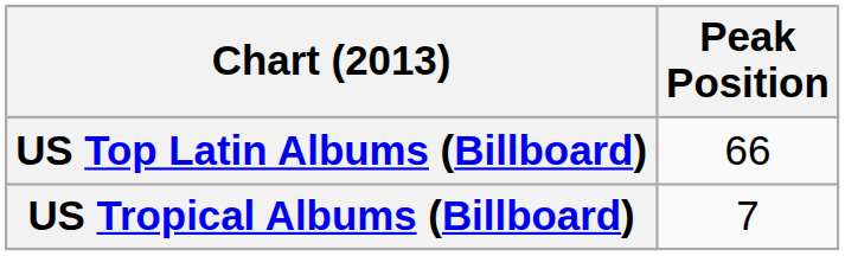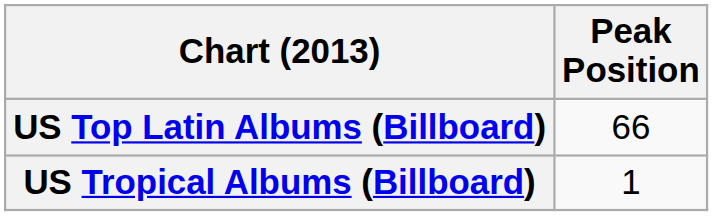 <table class="wikitable plainrowheaders" style="text-align:center;">
 <tr>
 <th scope="col">Chart (2013)</th>
 <th scope="col">Peak <br> Position</th>
 </tr>
 <tr>
 <th scope="row">US <a href='#'>Top Latin Albums</a> (<a href='#'>Billboard</a>) </th>
 <td align=center>66</td>
 </tr>
 <tr>
 <th scope="row">US <a href='#'>Tropical Albums</a> (<a href='#'>Billboard</a>) </th>
-<td align=center>7</td>
+<td align=center>1</td>
 </tr>
 </table>
